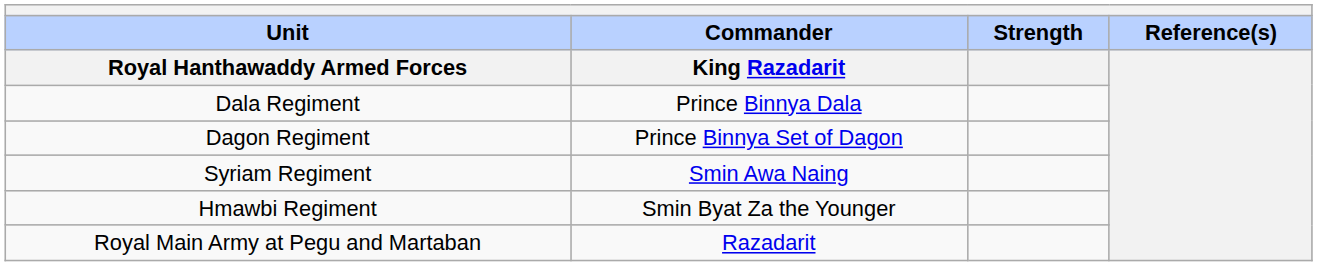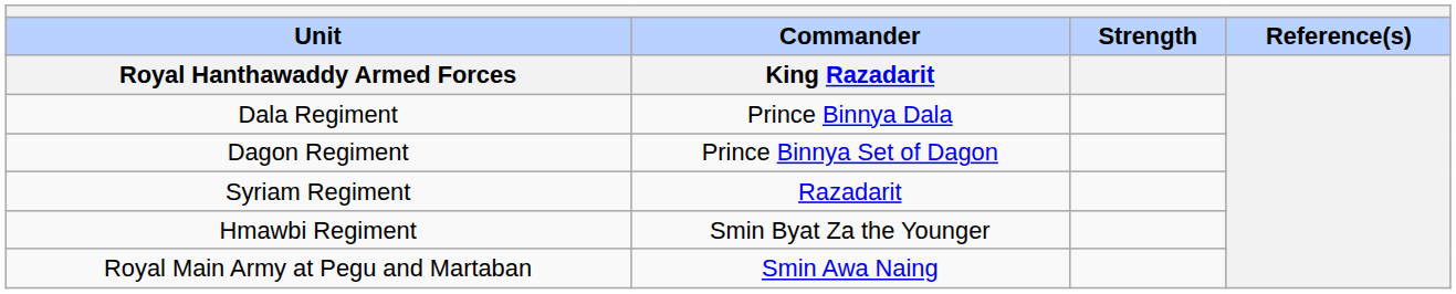 <table class="wikitable collapsible" style="min-width:60em; margin:0.3em auto; font-size:88%;">
 <tr>
 <th colspan=5></th>
 </tr>
 <tr>
 <th style="background-color:#B9D1FF">Unit</th>
 <th style="background-color:#B9D1FF">Commander</th>
 <th style="background-color:#B9D1FF">Strength</th>
 <th style="background-color:#B9D1FF">Reference(s)</th>
 </tr>
 <tr>
 <th colspan="1">Royal Hanthawaddy Armed Forces</th>
 <th colspan="1">King <a href='#'>Razadarit</a></th>
 <th colspan="1"></th>
 <th rowspan="6"></th>
 </tr>
 <tr>
 <td align="center">Dala Regiment</td>
 <td align="center">Prince <a href='#'>Binnya Dala</a></td>
 <td align="center"></td>
 </tr>
 <tr>
 <td align="center">Dagon Regiment</td>
 <td align="center">Prince <a href='#'>Binnya Set of Dagon</a></td>
 <td align="center"></td>
 </tr>
 <tr>
 <td align="center">Syriam Regiment</td>
-<td align="center"><a href='#'>Smin Awa Naing</a></td>
+<td align="center"><a href='#'>Razadarit</a></td>
 <td align="center"></td>
 </tr>
 <tr>
 <td align="center">Hmawbi Regiment</td>
 <td align="center">Smin Byat Za the Younger</td>
 <td align="center"></td>
 </tr>
 <tr>
 <td align="center">Royal Main Army at Pegu and Martaban</td>
-<td align="center"><a href='#'>Razadarit</a></td>
+<td align="center"><a href='#'>Smin Awa Naing</a></td>
 <td align="center"></td>
 </tr>
 </table>
